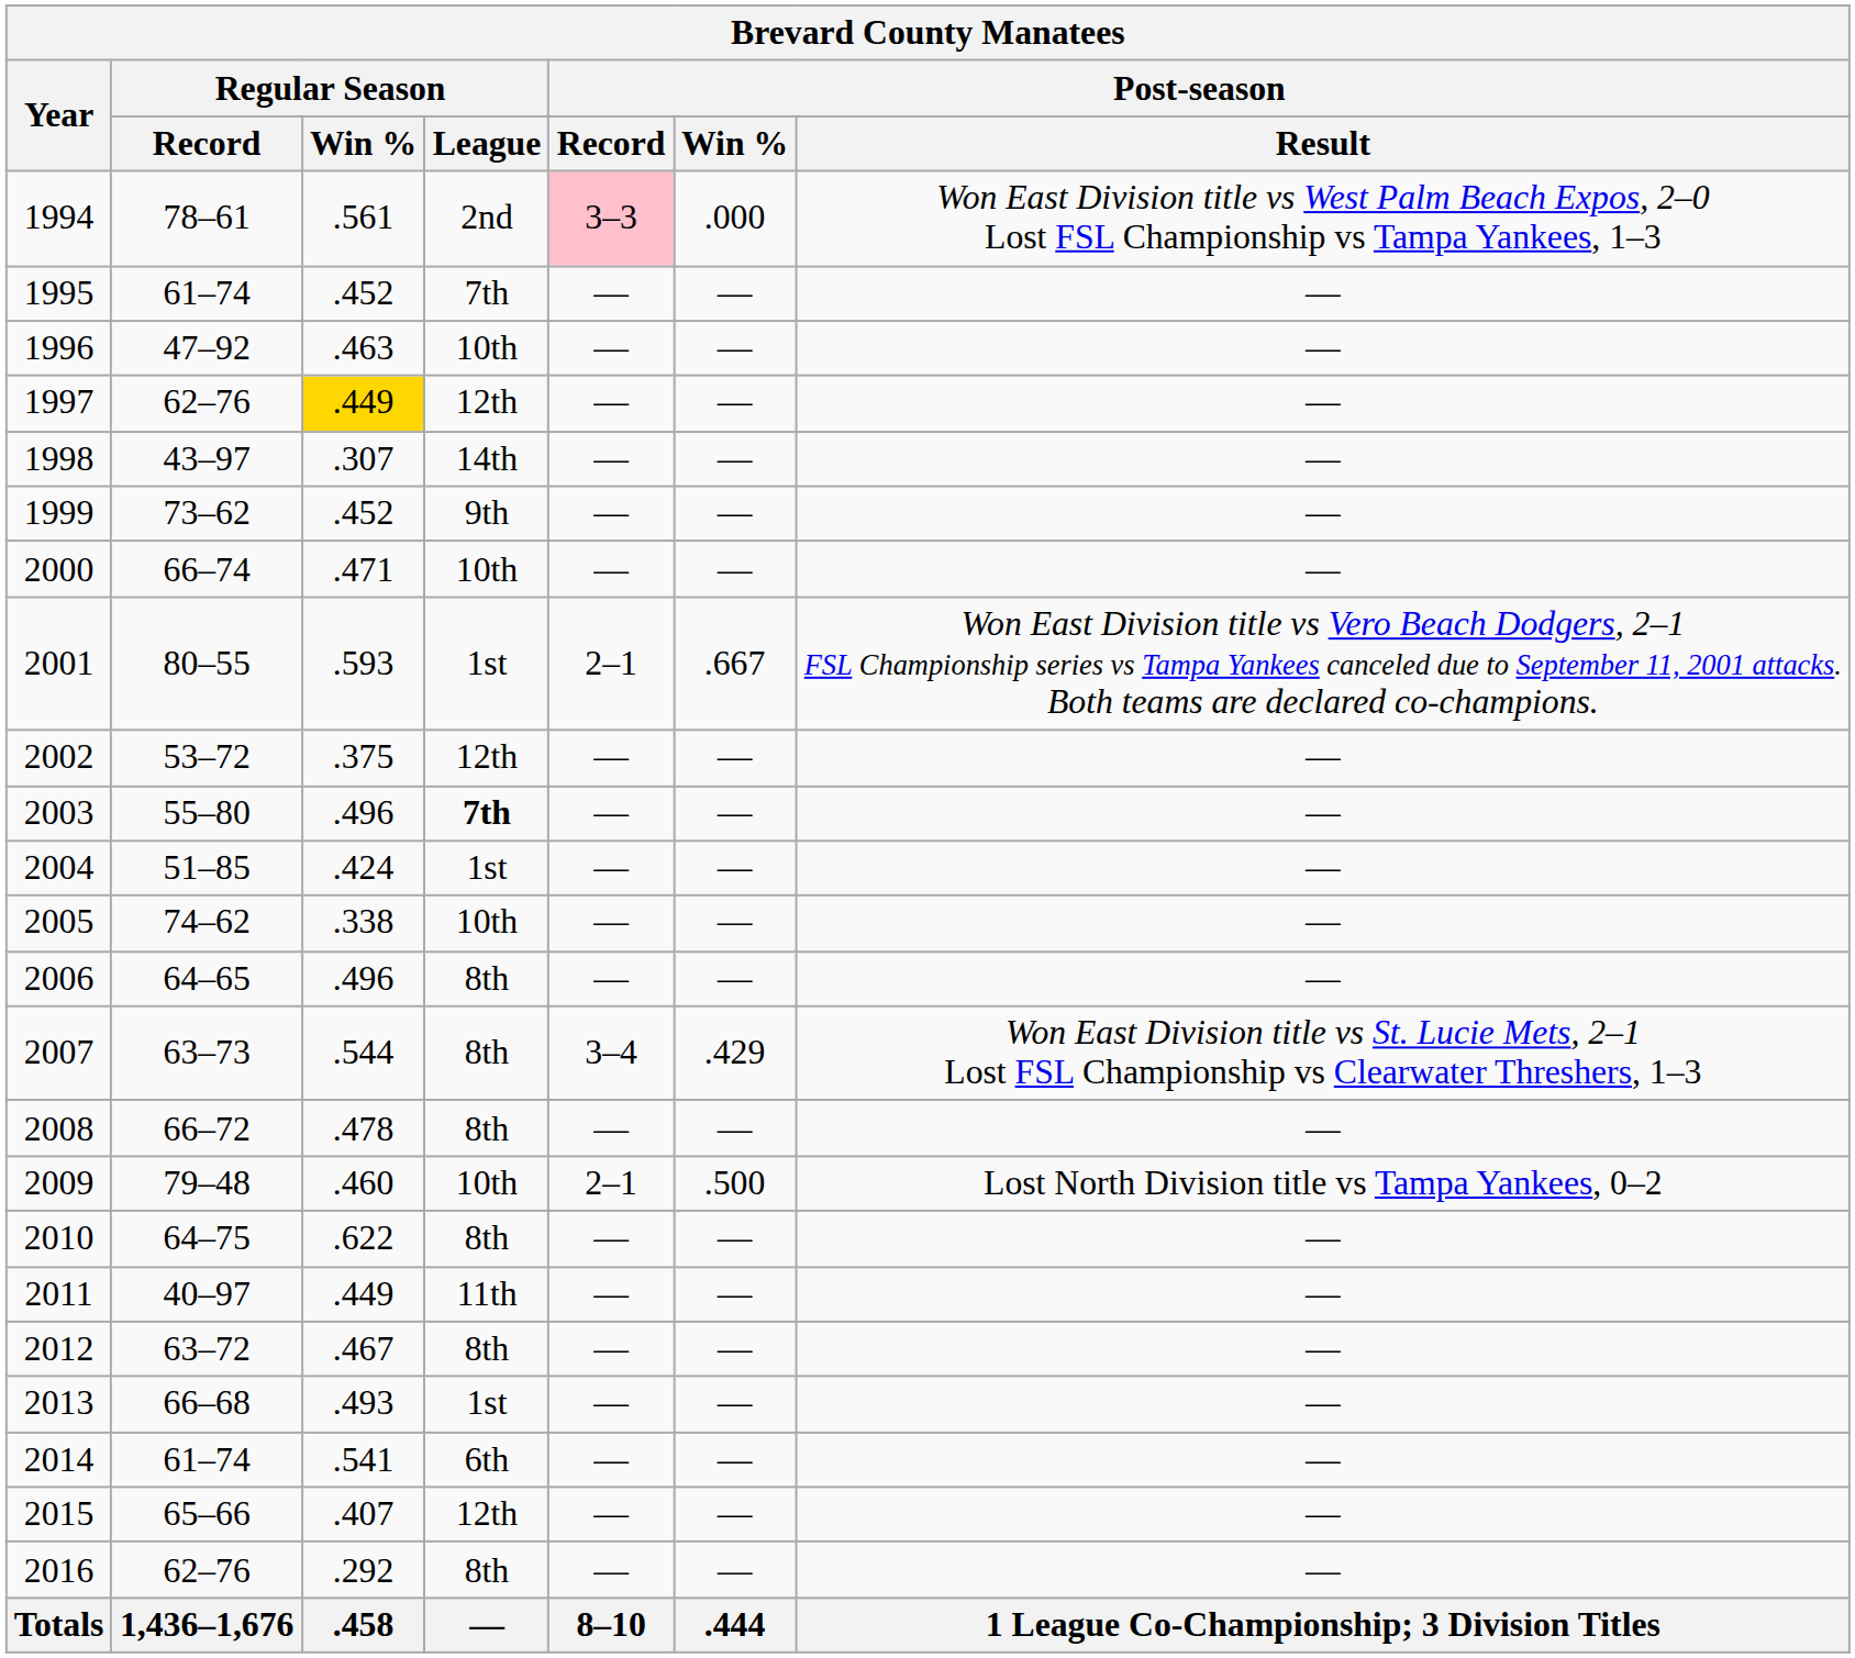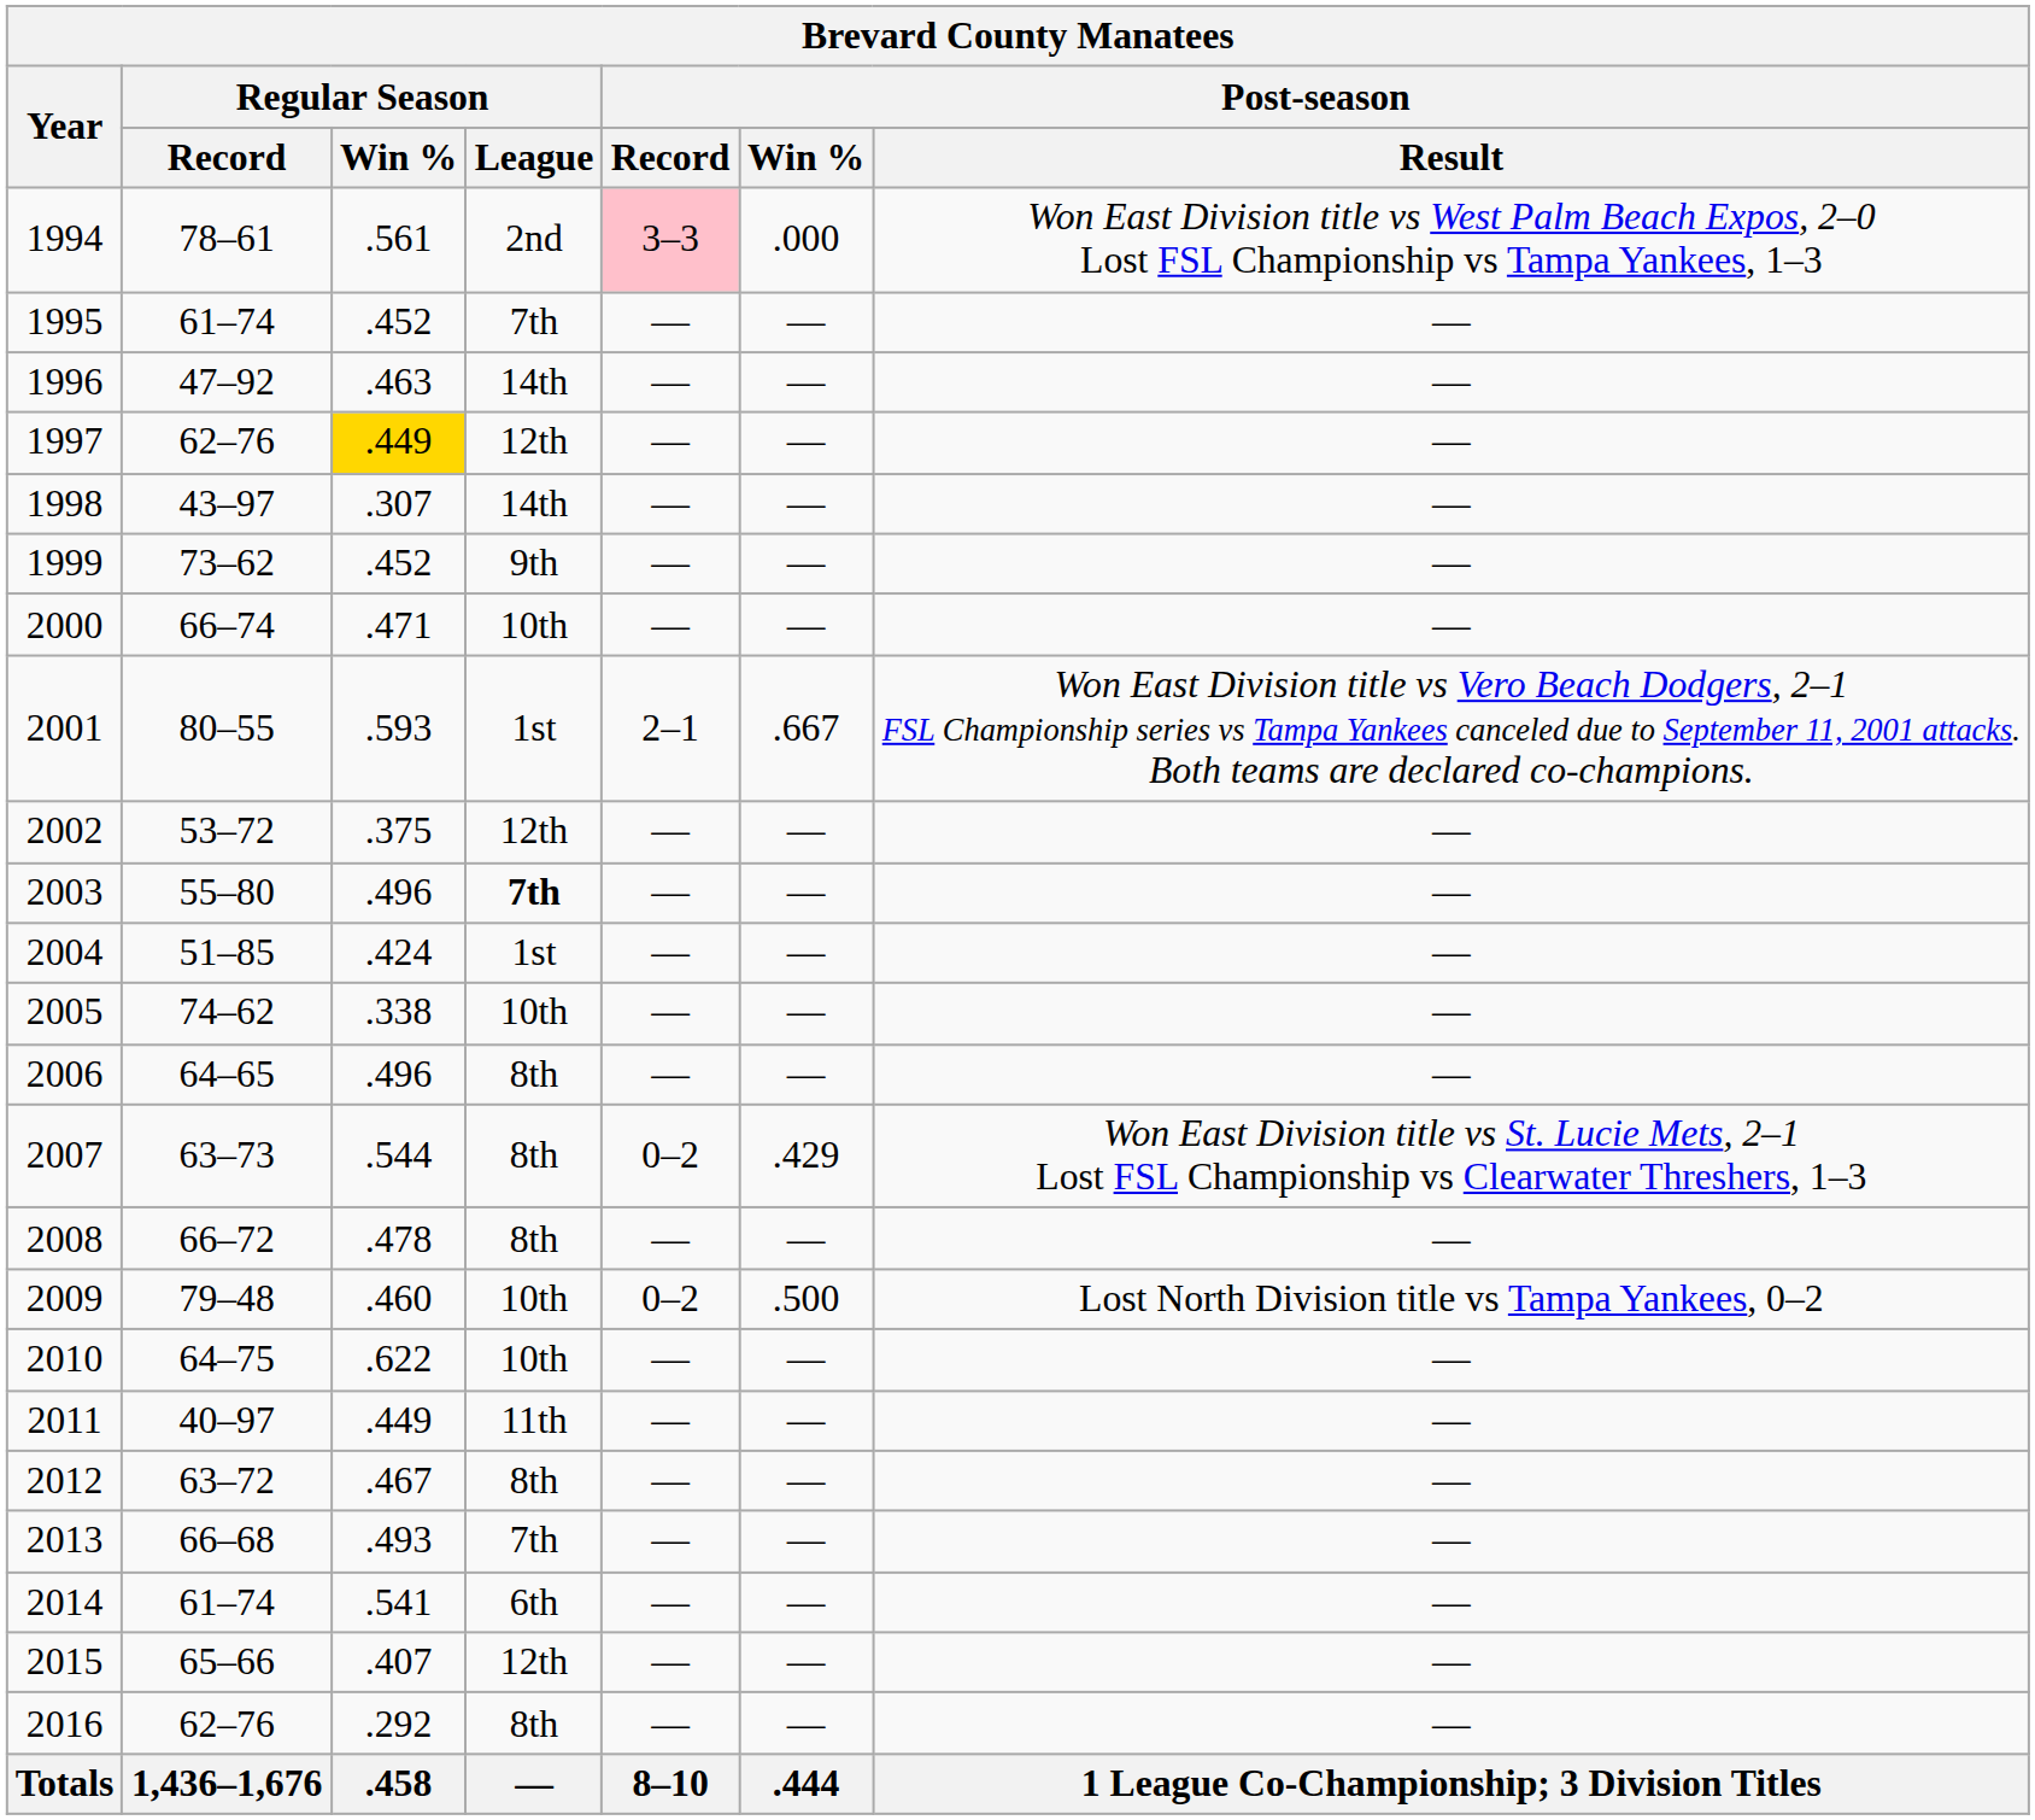 <table class="wikitable" style="margin: 1em auto 1em auto; text-align:center;">
 <tr>
 <th colspan="7">Brevard County Manatees</th>
 </tr>
 <tr>
 <th rowspan="2">Year</th>
 <th colspan="3">Regular Season</th>
 <th colspan="3">Post-season</th>
 </tr>
 <tr>
 <th>Record</th>
 <th>Win %</th>
 <th>League</th>
 <th>Record</th>
 <th>Win %</th>
 <th>Result</th>
 </tr>
 <tr>
 <td>1994</td>
 <td>78–61</td>
 <td>.561</td>
 <td>2nd</td>
 <td style="background: pink;">3–3</td>
 <td>.000</td>
 <td><em>Won East Division title vs <a href='#'>West Palm Beach Expos</a>, 2–0</em><br>Lost <a href='#'>FSL</a> Championship vs <a href='#'>Tampa Yankees</a>, 1–3</td>
 </tr>
 <tr>
 <td>1995</td>
 <td>61–74</td>
 <td>.452</td>
 <td>7th</td>
 <td>—</td>
 <td>—</td>
 <td>—</td>
 </tr>
 <tr>
 <td>1996</td>
 <td>47–92</td>
 <td>.463</td>
-<td>10th</td>
+<td>14th</td>
 <td>—</td>
 <td>—</td>
 <td>—</td>
 </tr>
 <tr>
 <td>1997</td>
 <td>62–76</td>
 <td style="background: gold;">.449</td>
 <td>12th</td>
 <td>—</td>
 <td>—</td>
 <td>—</td>
 </tr>
 <tr>
 <td>1998</td>
 <td>43–97</td>
 <td>.307</td>
 <td>14th</td>
 <td>—</td>
 <td>—</td>
 <td>—</td>
 </tr>
 <tr>
 <td>1999</td>
 <td>73–62</td>
 <td>.452</td>
 <td>9th</td>
 <td>—</td>
 <td>—</td>
 <td>—</td>
 </tr>
 <tr>
 <td>2000</td>
 <td>66–74</td>
 <td>.471</td>
 <td>10th</td>
 <td>—</td>
 <td>—</td>
 <td>—</td>
 </tr>
 <tr>
 <td>2001</td>
 <td>80–55</td>
 <td>.593</td>
 <td>1st</td>
 <td>2–1</td>
 <td>.667</td>
 <td><em>Won East Division title vs <a href='#'>Vero Beach Dodgers</a>, 2–1<br><small><a href='#'>FSL</a> Championship series vs <a href='#'>Tampa Yankees</a> canceled due to <a href='#'>September 11, 2001 attacks</a>.</small><br>Both teams are declared co-champions.</em></td>
 </tr>
 <tr>
 <td>2002</td>
 <td>53–72</td>
 <td>.375</td>
 <td>12th</td>
 <td>—</td>
 <td>—</td>
 <td>—</td>
 </tr>
 <tr>
 <td>2003</td>
 <td>55–80</td>
 <td>.496</td>
 <td><strong>7th</strong></td>
 <td>—</td>
 <td>—</td>
 <td>—</td>
 </tr>
 <tr>
 <td>2004</td>
 <td>51–85</td>
 <td>.424</td>
 <td>1st</td>
 <td>—</td>
 <td>—</td>
 <td>—</td>
 </tr>
 <tr>
 <td>2005</td>
 <td>74–62</td>
 <td>.338</td>
 <td>10th</td>
 <td>—</td>
 <td>—</td>
 <td>—</td>
 </tr>
 <tr>
 <td>2006</td>
 <td>64–65</td>
 <td>.496</td>
 <td>8th</td>
 <td>—</td>
 <td>—</td>
 <td>—</td>
 </tr>
 <tr>
 <td>2007</td>
 <td>63–73</td>
 <td>.544</td>
 <td>8th</td>
-<td>3–4</td>
+<td>0–2</td>
 <td>.429</td>
 <td><em>Won East Division title vs <a href='#'>St. Lucie Mets</a>, 2–1</em><br>Lost <a href='#'>FSL</a> Championship vs <a href='#'>Clearwater Threshers</a>, 1–3</td>
 </tr>
 <tr>
 <td>2008</td>
 <td>66–72</td>
 <td>.478</td>
 <td>8th</td>
 <td>—</td>
 <td>—</td>
 <td>—</td>
 </tr>
 <tr>
 <td>2009</td>
 <td>79–48</td>
 <td>.460</td>
 <td>10th</td>
-<td>2–1</td>
+<td>0–2</td>
 <td>.500</td>
 <td>Lost North Division title vs <a href='#'>Tampa Yankees</a>, 0–2</td>
 </tr>
 <tr>
 <td>2010</td>
 <td>64–75</td>
 <td>.622</td>
-<td>8th</td>
+<td>10th</td>
 <td>—</td>
 <td>—</td>
 <td>—</td>
 </tr>
 <tr>
 <td>2011</td>
 <td>40–97</td>
 <td>.449</td>
 <td>11th</td>
 <td>—</td>
 <td>—</td>
 <td>—</td>
 </tr>
 <tr>
 <td>2012</td>
 <td>63–72</td>
 <td>.467</td>
 <td>8th</td>
 <td>—</td>
 <td>—</td>
 <td>—</td>
 </tr>
 <tr>
 <td>2013</td>
 <td>66–68</td>
 <td>.493</td>
-<td>1st</td>
+<td>7th</td>
 <td>—</td>
 <td>—</td>
 <td>—</td>
 </tr>
 <tr>
 <td>2014</td>
 <td>61–74</td>
 <td>.541</td>
 <td>6th</td>
 <td>—</td>
 <td>—</td>
 <td>—</td>
 </tr>
 <tr>
 <td>2015</td>
 <td>65–66</td>
 <td>.407</td>
 <td>12th</td>
 <td>—</td>
 <td>—</td>
 <td>—</td>
 </tr>
 <tr>
 <td>2016</td>
 <td>62–76</td>
 <td>.292</td>
 <td>8th</td>
 <td>—</td>
 <td>—</td>
 <td>—</td>
 </tr>
 <tr>
 <th>Totals</th>
 <th>1,436–1,676</th>
 <th>.458</th>
 <th>—</th>
 <th>8–10</th>
 <th>.444</th>
 <th><strong>1 League Co-Championship; 3 Division Titles</strong></th>
 </tr>
 </table>
